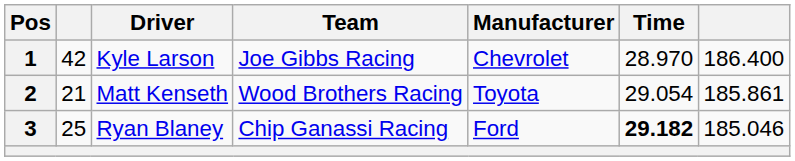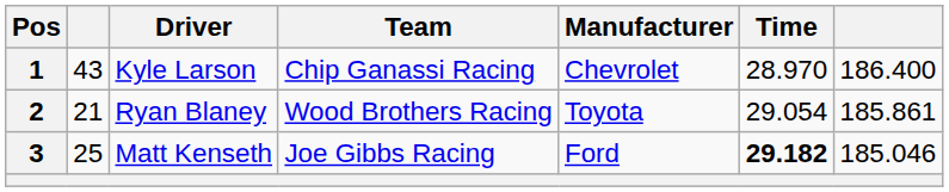 <table class="wikitable" style="font-size:95%">
 <tr>
 <th>Pos</th>
 <th></th>
 <th>Driver</th>
 <th>Team</th>
 <th>Manufacturer</th>
 <th>Time</th>
 <th></th>
 </tr>
 <tr>
 <th>1</th>
-<td>42</td>
+<td>43</td>
 <td><a href='#'>Kyle Larson</a></td>
-<td><a href='#'>Joe Gibbs Racing</a></td>
+<td><a href='#'>Chip Ganassi Racing</a></td>
 <td><a href='#'>Chevrolet</a></td>
 <td>28.970</td>
 <td>186.400</td>
 </tr>
 <tr>
 <th>2</th>
 <td>21</td>
-<td><a href='#'>Matt Kenseth</a></td>
+<td><a href='#'>Ryan Blaney</a></td>
 <td><a href='#'>Wood Brothers Racing</a></td>
 <td><a href='#'>Toyota</a></td>
 <td>29.054</td>
 <td>185.861</td>
 </tr>
 <tr>
 <th>3</th>
 <td>25</td>
-<td><a href='#'>Ryan Blaney</a></td>
-<td><a href='#'>Chip Ganassi Racing</a></td>
+<td><a href='#'>Matt Kenseth</a></td>
+<td><a href='#'>Joe Gibbs Racing</a></td>
 <td><a href='#'>Ford</a></td>
 <td><strong>29.182</strong></td>
 <td>185.046</td>
 </tr>
 <tr>
 <th colspan="7"></th>
 </tr>
 </table>
